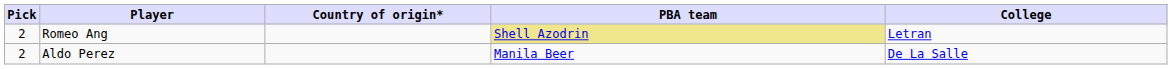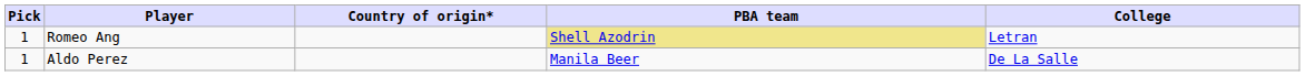 <table class="wikitable">
 <tr>
 <th style="background:#DDDDFF;">Pick</th>
 <th style="background:#DDDDFF;" width="20%">Player</th>
 <th style="background:#DDDDFF;" width="20%">Country of origin*</th>
 <th style="background:#DDDDFF;" width="35%">PBA team</th>
 <th style="background:#DDDDFF;" width="25%">College</th>
 </tr>
 <tr>
-<td align=center>2</td>
+<td align=center>1</td>
 <td>Romeo Ang</td>
 <td></td>
 <td style="background: khaki;"><a href='#'>Shell Azodrin</a></td>
 <td><a href='#'>Letran</a></td>
 </tr>
 <tr>
-<td align=center>2</td>
+<td align=center>1</td>
 <td>Aldo Perez</td>
 <td></td>
 <td><a href='#'>Manila Beer</a></td>
 <td><a href='#'>De La Salle</a></td>
 </tr>
 </table>
